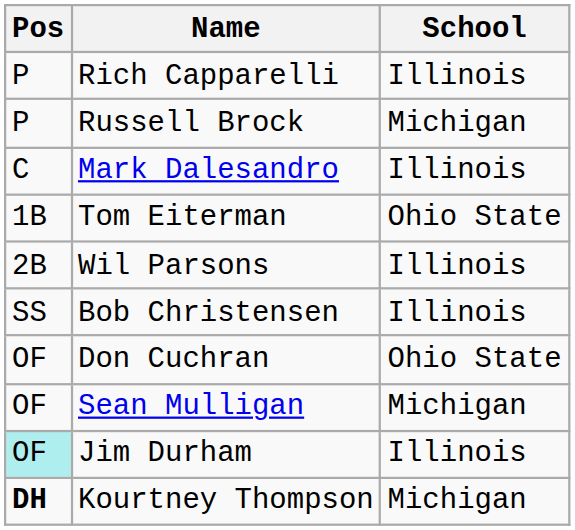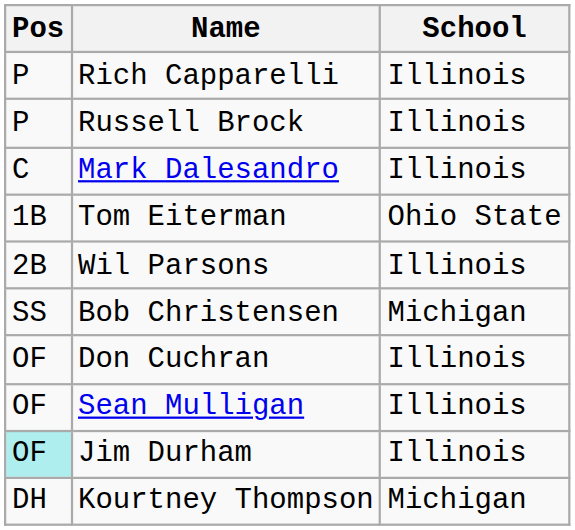 <table class=wikitable>
 <tr>
 <th>Pos</th>
 <th>Name</th>
 <th>School</th>
 </tr>
 <tr>
 <td>P</td>
 <td>Rich Capparelli</td>
 <td>Illinois</td>
 </tr>
 <tr>
 <td>P</td>
 <td>Russell Brock</td>
-<td>Michigan</td>
+<td>Illinois</td>
 </tr>
 <tr>
 <td>C</td>
 <td><a href='#'>Mark Dalesandro</a></td>
 <td>Illinois</td>
 </tr>
 <tr>
 <td>1B</td>
 <td>Tom Eiterman</td>
 <td>Ohio State</td>
 </tr>
 <tr>
 <td>2B</td>
 <td>Wil Parsons</td>
 <td>Illinois</td>
 </tr>
 <tr>
 <td>SS</td>
 <td>Bob Christensen</td>
+<td>Michigan</td>
+</tr>
+<tr>
+<td>OF</td>
+<td>Don Cuchran</td>
 <td>Illinois</td>
 </tr>
 <tr>
 <td>OF</td>
-<td>Don Cuchran</td>
-<td>Ohio State</td>
-</tr>
-<tr>
-<td>OF</td>
 <td><a href='#'>Sean Mulligan</a></td>
-<td>Michigan</td>
+<td>Illinois</td>
 </tr>
 <tr>
 <td style="background: paleturquoise;">OF</td>
 <td>Jim Durham</td>
 <td>Illinois</td>
 </tr>
 <tr>
-<td><strong>DH</strong></td>
+<td>DH</td>
 <td>Kourtney Thompson</td>
 <td>Michigan</td>
 </tr>
 </table>
